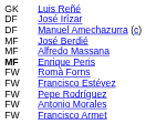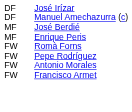 <table style="font-size:90%; margin:0.2em auto;" cellspacing="0" cellpadding="0">
 <tr>
 <th width="25"></th>
 <th width="25"></th>
-</tr>
-<tr>
-<td>GK</td>
-<td></td>
-<td> <a href='#'>Luis Reñé</a></td>
 </tr>
 <tr>
 <td>DF</td>
 <td></td>
 <td> <a href='#'>José Irízar</a></td>
 </tr>
 <tr>
 <td>DF</td>
 <td></td>
 <td> <a href='#'>Manuel Amechazurra</a> (<a href='#'>c</a>)</td>
 </tr>
 <tr>
 <td>MF</td>
 <td></td>
 <td> <a href='#'>José Berdié</a></td>
 </tr>
 <tr>
 <td>MF</td>
 <td></td>
-<td> <a href='#'>Alfredo Massana</a></td>
-</tr>
-<tr>
-<td><strong>MF</strong></td>
-<td></td>
 <td> <a href='#'>Enrique Peris</a></td>
 </tr>
 <tr>
 <td>FW</td>
 <td></td>
 <td> <a href='#'>Romà Forns</a></td>
-</tr>
-<tr>
-<td>FW</td>
-<td></td>
-<td> <a href='#'>Francisco Estévez</a></td>
 </tr>
 <tr>
 <td>FW</td>
 <td></td>
 <td> <a href='#'>Pepe Rodríguez</a></td>
 </tr>
 <tr>
 <td>FW</td>
 <td></td>
 <td> <a href='#'>Antonio Morales</a></td>
 </tr>
 <tr>
 <td>FW</td>
 <td></td>
 <td> <a href='#'>Francisco Armet</a></td>
 </tr>
 </table>
